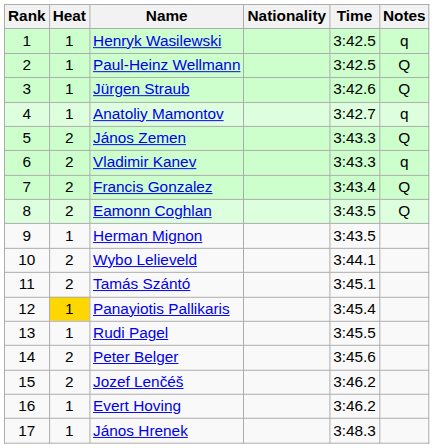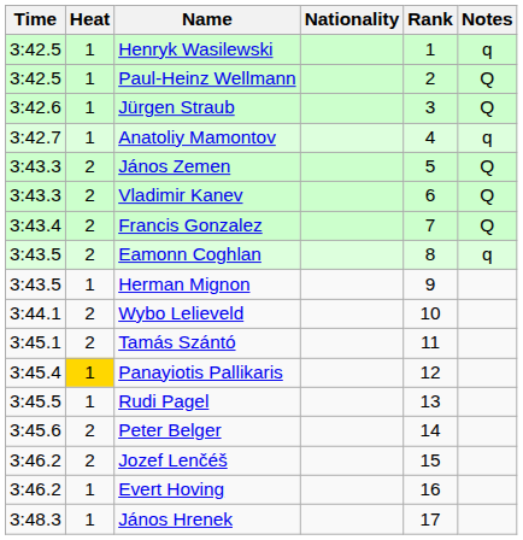 <table class="wikitable sortable" style="text-align:center">
 <tr>
-<th>Rank</th>
+<th>Time</th>
 <th>Heat</th>
 <th>Name</th>
 <th>Nationality</th>
-<th>Time</th>
+<th>Rank</th>
 <th>Notes</th>
 </tr>
 <tr bgcolor=ccffcc>
-<td>1</td>
+<td>3:42.5</td>
 <td>1</td>
 <td align="left"><a href='#'>Henryk Wasilewski</a></td>
 <td align=left></td>
-<td>3:42.5</td>
+<td>1</td>
 <td>q</td>
 </tr>
 <tr bgcolor=ccffcc>
-<td>2</td>
+<td>3:42.5</td>
 <td>1</td>
 <td align="left"><a href='#'>Paul-Heinz Wellmann</a></td>
 <td align=left></td>
-<td>3:42.5</td>
+<td>2</td>
 <td>Q</td>
 </tr>
 <tr bgcolor=ccffcc>
-<td>3</td>
+<td>3:42.6</td>
 <td>1</td>
 <td align="left"><a href='#'>Jürgen Straub</a></td>
 <td align=left></td>
-<td>3:42.6</td>
+<td>3</td>
 <td>Q</td>
 </tr>
 <tr bgcolor=ddffdd>
-<td>4</td>
+<td>3:42.7</td>
 <td>1</td>
 <td align="left"><a href='#'>Anatoliy Mamontov</a></td>
 <td align=left></td>
-<td>3:42.7</td>
+<td>4</td>
 <td>q</td>
 </tr>
 <tr bgcolor=ccffcc>
-<td>5</td>
+<td>3:43.3</td>
 <td>2</td>
 <td align="left"><a href='#'>János Zemen</a></td>
 <td align=left></td>
-<td>3:43.3</td>
+<td>5</td>
 <td>Q</td>
 </tr>
 <tr bgcolor=ccffcc>
-<td>6</td>
+<td>3:43.3</td>
 <td>2</td>
 <td align="left"><a href='#'>Vladimir Kanev</a></td>
 <td align=left></td>
-<td>3:43.3</td>
-<td>q</td>
+<td>6</td>
+<td>Q</td>
 </tr>
 <tr bgcolor=ccffcc>
-<td>7</td>
+<td>3:43.4</td>
 <td>2</td>
 <td align="left"><a href='#'>Francis Gonzalez</a></td>
 <td align=left></td>
-<td>3:43.4</td>
+<td>7</td>
 <td>Q</td>
 </tr>
 <tr bgcolor=ddffdd>
-<td>8</td>
+<td>3:43.5</td>
 <td>2</td>
 <td align="left"><a href='#'>Eamonn Coghlan</a></td>
 <td align=left></td>
-<td>3:43.5</td>
-<td>Q</td>
+<td>8</td>
+<td>q</td>
 </tr>
 <tr>
-<td>9</td>
+<td>3:43.5</td>
 <td>1</td>
 <td align="left"><a href='#'>Herman Mignon</a></td>
 <td align=left></td>
-<td>3:43.5</td>
+<td>9</td>
 <td></td>
 </tr>
 <tr>
-<td>10</td>
+<td>3:44.1</td>
 <td>2</td>
 <td align="left"><a href='#'>Wybo Lelieveld</a></td>
 <td align=left></td>
-<td>3:44.1</td>
+<td>10</td>
 <td></td>
 </tr>
 <tr>
-<td>11</td>
+<td>3:45.1</td>
 <td>2</td>
 <td align="left"><a href='#'>Tamás Szántó</a></td>
 <td align=left></td>
-<td>3:45.1</td>
+<td>11</td>
 <td></td>
 </tr>
 <tr>
-<td>12</td>
+<td>3:45.4</td>
 <td style="background: gold;">1</td>
 <td align="left"><a href='#'>Panayiotis Pallikaris</a></td>
 <td align=left></td>
-<td>3:45.4</td>
+<td>12</td>
 <td></td>
 </tr>
 <tr>
-<td>13</td>
+<td>3:45.5</td>
 <td>1</td>
 <td align="left"><a href='#'>Rudi Pagel</a></td>
 <td align=left></td>
-<td>3:45.5</td>
+<td>13</td>
 <td></td>
 </tr>
 <tr>
-<td>14</td>
+<td>3:45.6</td>
 <td>2</td>
 <td align="left"><a href='#'>Peter Belger</a></td>
 <td align=left></td>
-<td>3:45.6</td>
+<td>14</td>
 <td></td>
 </tr>
 <tr>
-<td>15</td>
+<td>3:46.2</td>
 <td>2</td>
 <td align="left"><a href='#'>Jozef Lenčéš</a></td>
 <td align=left></td>
-<td>3:46.2</td>
+<td>15</td>
 <td></td>
 </tr>
 <tr>
-<td>16</td>
+<td>3:46.2</td>
 <td>1</td>
 <td align="left"><a href='#'>Evert Hoving</a></td>
 <td align=left></td>
-<td>3:46.2</td>
+<td>16</td>
 <td></td>
 </tr>
 <tr>
-<td>17</td>
+<td>3:48.3</td>
 <td>1</td>
 <td align="left"><a href='#'>János Hrenek</a></td>
 <td align=left></td>
-<td>3:48.3</td>
+<td>17</td>
 <td></td>
 </tr>
 </table>
